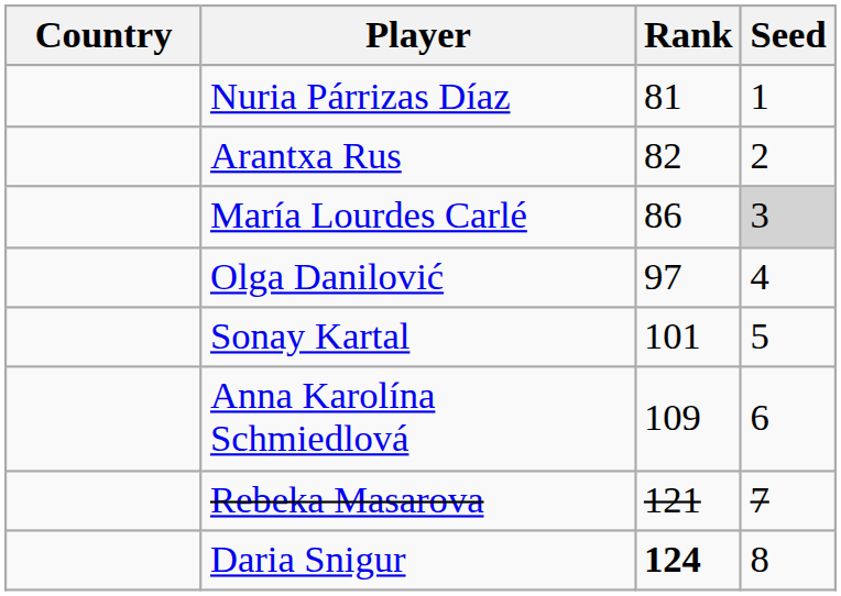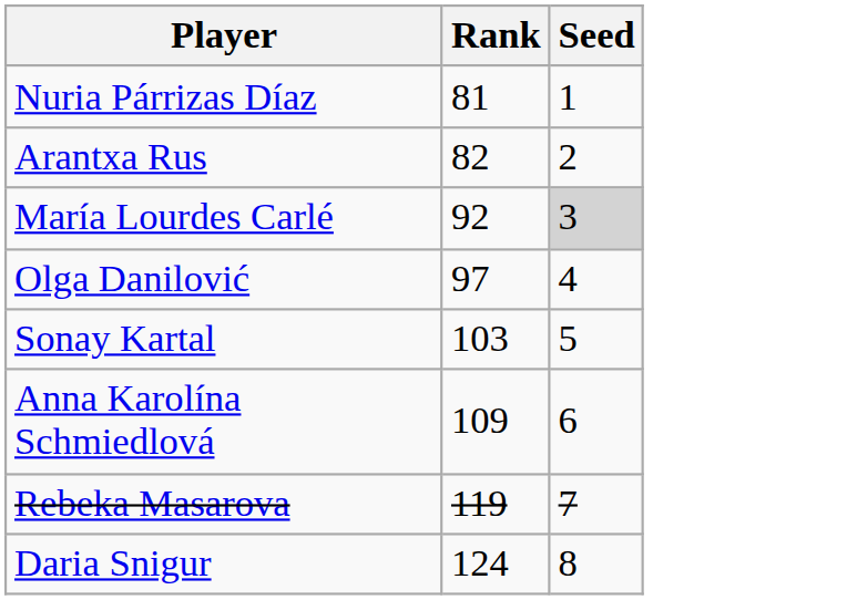 <table class="wikitable">
 <tr>
-<th width="75">Country</th>
 <th width="175">Player</th>
 <th>Rank</th>
 <th>Seed</th>
 </tr>
 <tr>
-<td></td>
 <td><a href='#'>Nuria Párrizas Díaz</a></td>
 <td>81</td>
 <td>1</td>
 </tr>
 <tr>
-<td></td>
 <td><a href='#'>Arantxa Rus</a></td>
 <td>82</td>
 <td>2</td>
 </tr>
 <tr>
-<td></td>
 <td><a href='#'>María Lourdes Carlé</a></td>
-<td>86</td>
+<td>92</td>
 <td style="background: lightgrey;">3</td>
 </tr>
 <tr>
-<td></td>
 <td><a href='#'>Olga Danilović</a></td>
 <td>97</td>
 <td>4</td>
 </tr>
 <tr>
-<td></td>
 <td><a href='#'>Sonay Kartal</a></td>
-<td>101</td>
+<td>103</td>
 <td>5</td>
 </tr>
 <tr>
-<td></td>
 <td><a href='#'>Anna Karolína Schmiedlová</a></td>
 <td>109</td>
 <td>6</td>
 </tr>
 <tr>
-<td><s></s></td>
 <td><s><a href='#'>Rebeka Masarova</a></s></td>
-<td><s>121</s></td>
+<td><s>119</s></td>
 <td><s>7</s></td>
 </tr>
 <tr>
-<td></td>
 <td><a href='#'>Daria Snigur</a></td>
-<td><strong>124</strong></td>
+<td>124</td>
 <td>8</td>
 </tr>
 </table>
